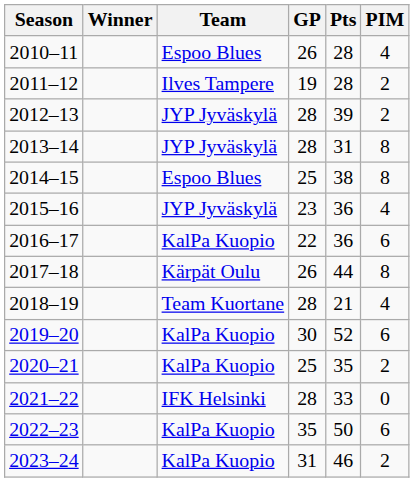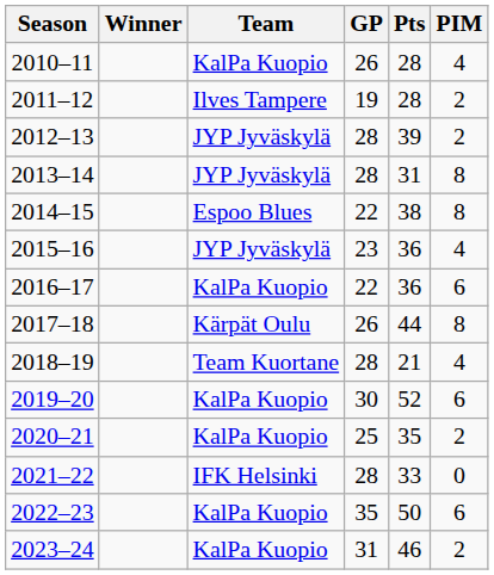 <table class="wikitable sortable">
 <tr>
 <th>Season</th>
 <th>Winner</th>
 <th>Team</th>
 <th>GP</th>
 <th>Pts</th>
 <th>PIM</th>
 </tr>
 <tr align="center">
 <td>2010–11</td>
 <td align="left"></td>
-<td align="left"><a href='#'>Espoo Blues</a></td>
+<td align=left><a href='#'>KalPa Kuopio</a></td>
 <td>26</td>
 <td>28</td>
 <td>4</td>
 </tr>
 <tr align="center">
 <td>2011–12</td>
 <td align="left"></td>
 <td align="left"><a href='#'>Ilves Tampere</a></td>
 <td>19</td>
 <td>28</td>
 <td>2</td>
 </tr>
 <tr align="center">
 <td>2012–13</td>
 <td align="left"></td>
 <td align="left"><a href='#'>JYP Jyväskylä</a></td>
 <td>28</td>
 <td>39</td>
 <td>2</td>
 </tr>
 <tr align="center">
 <td>2013–14</td>
 <td align="left"></td>
 <td align="left"><a href='#'>JYP Jyväskylä</a></td>
 <td>28</td>
 <td>31</td>
 <td>8</td>
 </tr>
 <tr align="center">
 <td>2014–15</td>
 <td align="left"></td>
 <td align="left"><a href='#'>Espoo Blues</a></td>
-<td>25</td>
+<td>22</td>
 <td>38</td>
 <td>8</td>
 </tr>
 <tr align="center">
 <td>2015–16</td>
 <td align="left"></td>
 <td align="left"><a href='#'>JYP Jyväskylä</a></td>
 <td>23</td>
 <td>36</td>
 <td>4</td>
 </tr>
 <tr align="center">
 <td>2016–17</td>
 <td align="left"></td>
 <td align="left"><a href='#'>KalPa Kuopio</a></td>
 <td>22</td>
 <td>36</td>
 <td>6</td>
 </tr>
 <tr align="center">
 <td>2017–18</td>
 <td align="left"></td>
 <td align="left"><a href='#'>Kärpät Oulu</a></td>
 <td>26</td>
 <td>44</td>
 <td>8</td>
 </tr>
 <tr align="center">
 <td>2018–19</td>
 <td align="left"></td>
 <td align="left"><a href='#'>Team Kuortane</a></td>
 <td>28</td>
 <td>21</td>
 <td>4</td>
 </tr>
 <tr align="center">
 <td><a href='#'>2019–20</a></td>
 <td align="left"></td>
 <td align="left"><a href='#'>KalPa Kuopio</a></td>
 <td>30</td>
 <td>52</td>
 <td>6</td>
 </tr>
 <tr align="center">
 <td><a href='#'>2020–21</a></td>
 <td align="left"></td>
 <td align="left"><a href='#'>KalPa Kuopio</a></td>
 <td>25</td>
 <td>35</td>
 <td>2</td>
 </tr>
 <tr align=center>
 <td><a href='#'>2021–22</a></td>
 <td align=left></td>
 <td align=left><a href='#'>IFK Helsinki</a></td>
 <td>28</td>
 <td>33</td>
 <td>0</td>
 </tr>
 <tr align=center>
 <td><a href='#'>2022–23</a></td>
 <td align=left></td>
 <td align=left><a href='#'>KalPa Kuopio</a></td>
 <td>35</td>
 <td>50</td>
 <td>6</td>
 </tr>
 <tr align="center">
 <td><a href='#'>2023–24</a></td>
 <td align="left"></td>
 <td align="left"><a href='#'>KalPa Kuopio</a></td>
 <td>31</td>
 <td>46</td>
 <td>2</td>
 </tr>
 </table>
